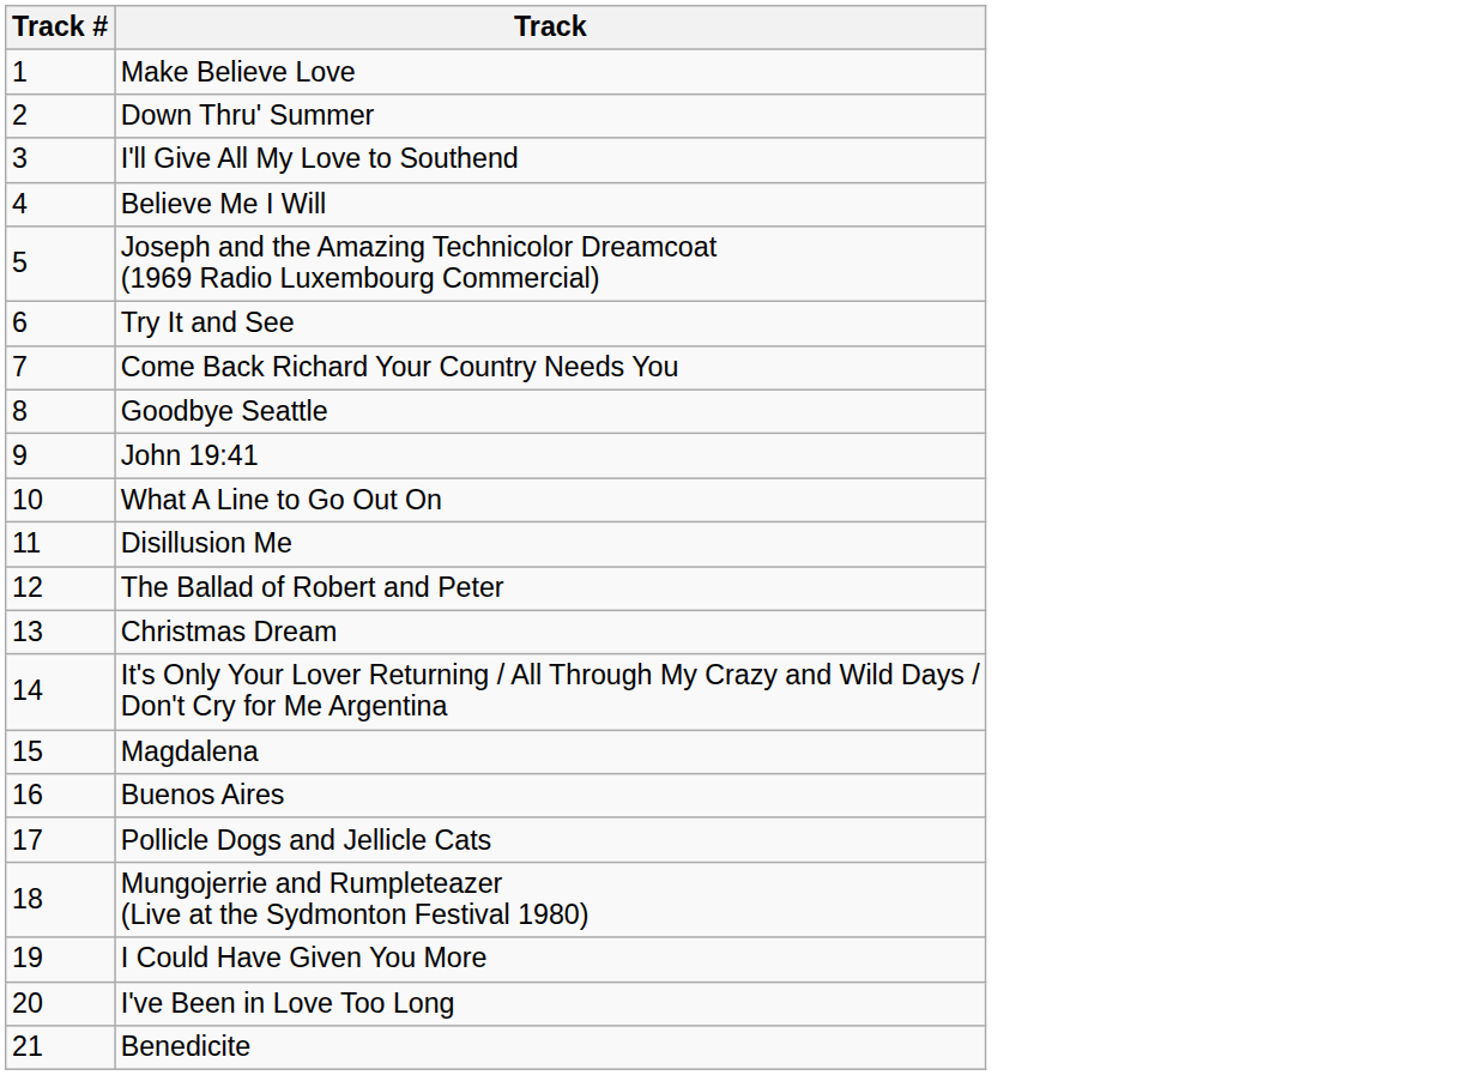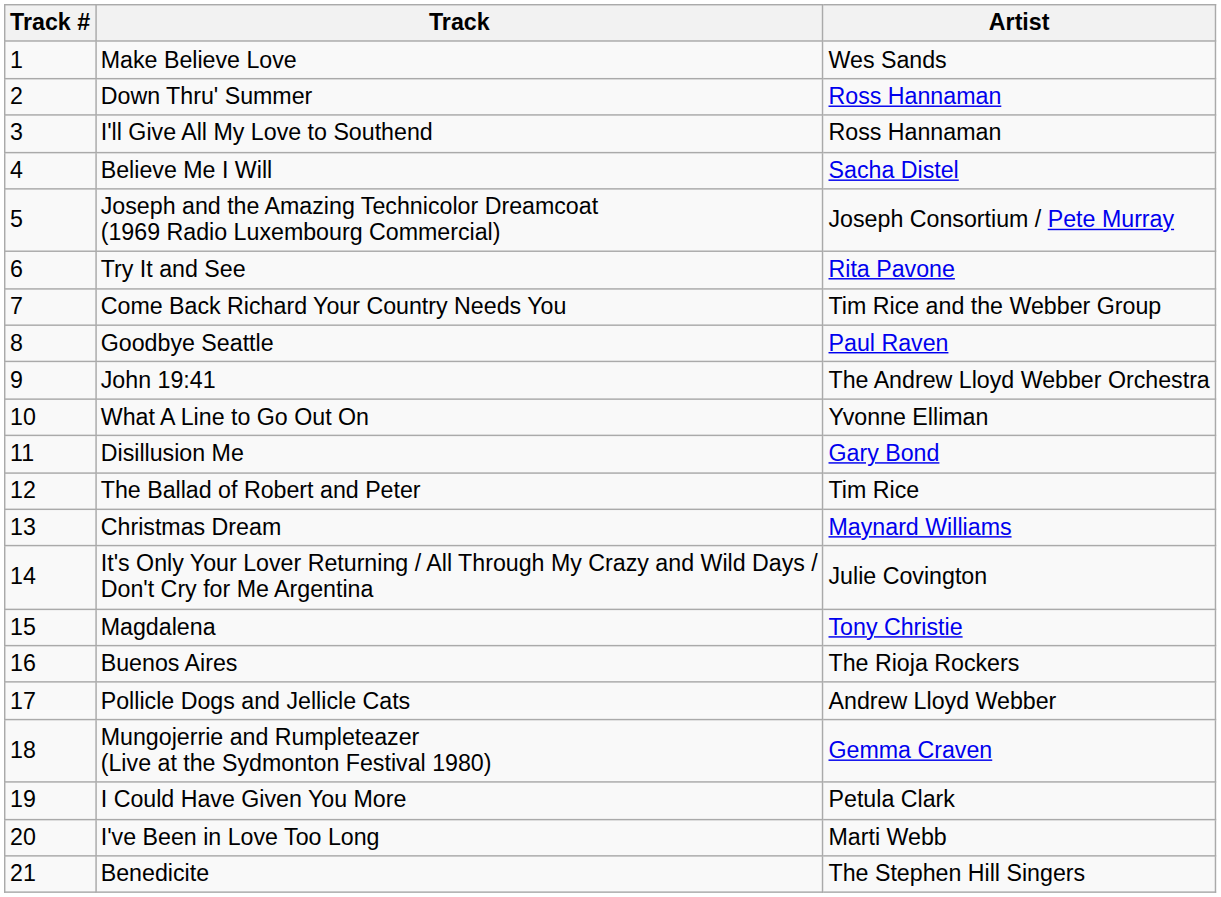 <table class="wikitable">
 <tr>
 <th>Track #</th>
 <th>Track</th>
+<th>Artist</th>
 </tr>
 <tr>
 <td>1</td>
 <td>Make Believe Love</td>
+<td>Wes Sands</td>
 </tr>
 <tr>
 <td>2</td>
 <td>Down Thru' Summer</td>
+<td><a href='#'>Ross Hannaman</a></td>
 </tr>
 <tr>
 <td>3</td>
 <td>I'll Give All My Love to Southend</td>
+<td>Ross Hannaman</td>
 </tr>
 <tr>
 <td>4</td>
 <td>Believe Me I Will</td>
+<td><a href='#'>Sacha Distel</a></td>
 </tr>
 <tr>
 <td>5</td>
 <td>Joseph and the Amazing Technicolor Dreamcoat<br>(1969 Radio Luxembourg Commercial)</td>
+<td>Joseph Consortium / <a href='#'>Pete Murray</a></td>
 </tr>
 <tr>
 <td>6</td>
 <td>Try It and See</td>
+<td><a href='#'>Rita Pavone</a></td>
 </tr>
 <tr>
 <td>7</td>
 <td>Come Back Richard Your Country Needs You</td>
+<td>Tim Rice and the Webber Group</td>
 </tr>
 <tr>
 <td>8</td>
 <td>Goodbye Seattle</td>
+<td><a href='#'>Paul Raven</a></td>
 </tr>
 <tr>
 <td>9</td>
 <td>John 19:41</td>
+<td>The Andrew Lloyd Webber Orchestra</td>
 </tr>
 <tr>
 <td>10</td>
 <td>What A Line to Go Out On</td>
+<td>Yvonne Elliman</td>
 </tr>
 <tr>
 <td>11</td>
 <td>Disillusion Me</td>
+<td><a href='#'>Gary Bond</a></td>
 </tr>
 <tr>
 <td>12</td>
 <td>The Ballad of Robert and Peter</td>
+<td>Tim Rice</td>
 </tr>
 <tr>
 <td>13</td>
 <td>Christmas Dream</td>
+<td><a href='#'>Maynard Williams</a></td>
 </tr>
 <tr>
 <td>14</td>
 <td>It's Only Your Lover Returning / All Through My Crazy and Wild Days /<br>Don't Cry for Me Argentina</td>
+<td>Julie Covington</td>
 </tr>
 <tr>
 <td>15</td>
 <td>Magdalena</td>
+<td><a href='#'>Tony Christie</a></td>
 </tr>
 <tr>
 <td>16</td>
 <td>Buenos Aires</td>
+<td>The Rioja Rockers</td>
 </tr>
 <tr>
 <td>17</td>
 <td>Pollicle Dogs and Jellicle Cats</td>
+<td>Andrew Lloyd Webber</td>
 </tr>
 <tr>
 <td>18</td>
 <td>Mungojerrie and Rumpleteazer<br>(Live at the Sydmonton Festival 1980)</td>
+<td><a href='#'>Gemma Craven</a></td>
 </tr>
 <tr>
 <td>19</td>
 <td>I Could Have Given You More</td>
+<td>Petula Clark</td>
 </tr>
 <tr>
 <td>20</td>
 <td>I've Been in Love Too Long</td>
+<td>Marti Webb</td>
 </tr>
 <tr>
 <td>21</td>
 <td>Benedicite</td>
+<td>The Stephen Hill Singers</td>
 </tr>
 </table>
